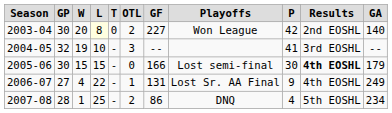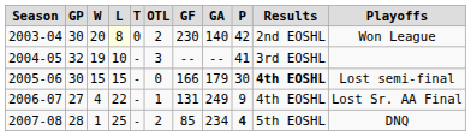 <table class="wikitable">
 <tr align="center"  bgcolor="#dddddd">
 <td><strong>Season</strong></td>
 <td><strong>GP</strong></td>
 <td><strong>W</strong></td>
 <td><strong>L</strong></td>
 <td><strong>T</strong></td>
 <td><strong>OTL</strong></td>
 <td><strong>GF</strong></td>
-<td><strong>Playoffs</strong></td>
+<td><strong>GA</strong></td>
 <td><strong>P</strong></td>
 <td><strong>Results</strong></td>
-<td><strong>GA</strong></td>
+<td><strong>Playoffs</strong></td>
 </tr>
 <tr align="center">
 <td>2003-04</td>
 <td>30</td>
 <td>20</td>
 <td style="background: lightyellow;">8</td>
 <td>0</td>
 <td>2</td>
-<td>227</td>
-<td>Won League</td>
+<td>230</td>
+<td>140</td>
 <td>42</td>
 <td>2nd EOSHL</td>
-<td>140</td>
+<td>Won League</td>
 </tr>
 <tr align="center">
 <td>2004-05</td>
 <td>32</td>
 <td>19</td>
 <td>10</td>
 <td>-</td>
 <td>3</td>
 <td>--</td>
-<td></td>
+<td>--</td>
 <td>41</td>
 <td>3rd EOSHL</td>
-<td>--</td>
+<td></td>
 </tr>
 <tr align="center">
 <td>2005-06</td>
 <td>30</td>
 <td>15</td>
 <td>15</td>
 <td>-</td>
 <td>0</td>
 <td>166</td>
-<td>Lost semi-final</td>
+<td>179</td>
 <td>30</td>
 <td><strong>4th EOSHL</strong></td>
-<td>179</td>
+<td>Lost semi-final</td>
 </tr>
 <tr align="center">
 <td>2006-07</td>
 <td>27</td>
 <td>4</td>
 <td>22</td>
 <td>-</td>
 <td>1</td>
 <td>131</td>
-<td>Lost Sr. AA Final</td>
+<td>249</td>
 <td>9</td>
 <td>4th EOSHL</td>
-<td>249</td>
+<td>Lost Sr. AA Final</td>
 </tr>
 <tr align="center">
 <td>2007-08</td>
 <td>28</td>
 <td>1</td>
 <td>25</td>
 <td>-</td>
 <td>2</td>
-<td>86</td>
+<td>85</td>
+<td>234</td>
+<td><strong>4</strong></td>
+<td>5th EOSHL</td>
 <td>DNQ</td>
-<td>4</td>
-<td>5th EOSHL</td>
-<td>234</td>
 </tr>
 </table>
